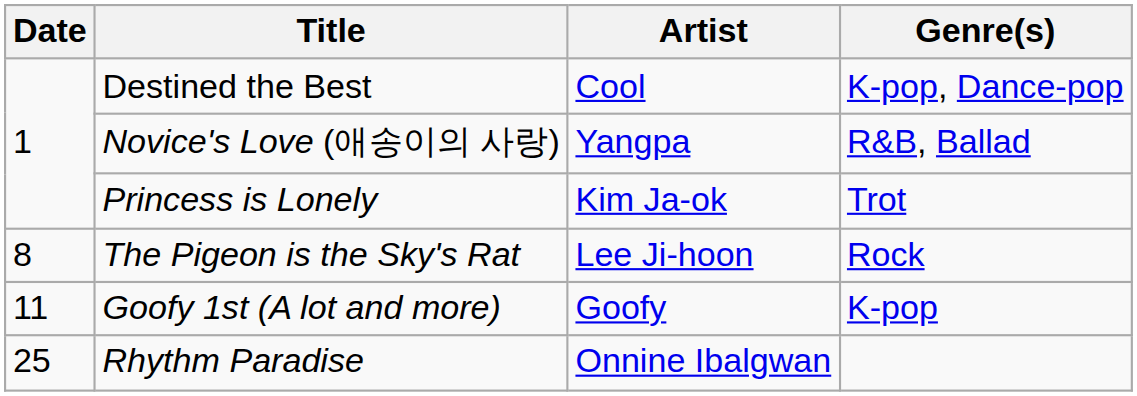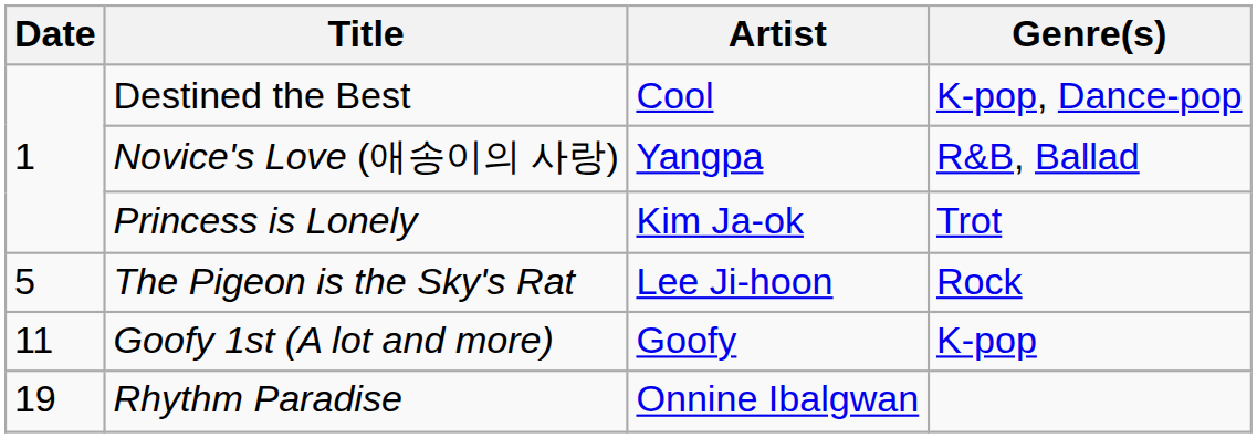 <table class="wikitable" style="text-align: left;">
 <tr>
 <th>Date</th>
 <th>Title</th>
 <th>Artist</th>
 <th>Genre(s)</th>
 </tr>
 <tr>
 <td rowspan="3">1</td>
 <td>Destined the Best</td>
 <td><a href='#'>Cool</a></td>
 <td><a href='#'>K-pop</a>, <a href='#'>Dance-pop</a></td>
 </tr>
 <tr>
 <td><em>Novice's Love</em> (애송이의 사랑)</td>
 <td><a href='#'>Yangpa</a></td>
 <td><a href='#'>R&B</a>, <a href='#'>Ballad</a></td>
 </tr>
 <tr>
 <td><em>Princess is Lonely</em></td>
 <td><a href='#'>Kim Ja-ok</a></td>
 <td><a href='#'>Trot</a></td>
 </tr>
 <tr>
-<td>8</td>
+<td>5</td>
 <td><em>The Pigeon is the Sky's Rat</em></td>
 <td><a href='#'>Lee Ji-hoon</a></td>
 <td><a href='#'>Rock</a></td>
 </tr>
 <tr>
 <td>11</td>
 <td><em>Goofy 1st (A lot and more)</em></td>
 <td><a href='#'>Goofy</a></td>
 <td><a href='#'>K-pop</a></td>
 </tr>
 <tr>
-<td>25</td>
+<td>19</td>
 <td><em>Rhythm Paradise</em></td>
 <td><a href='#'>Onnine Ibalgwan</a></td>
 <td></td>
 </tr>
 </table>
